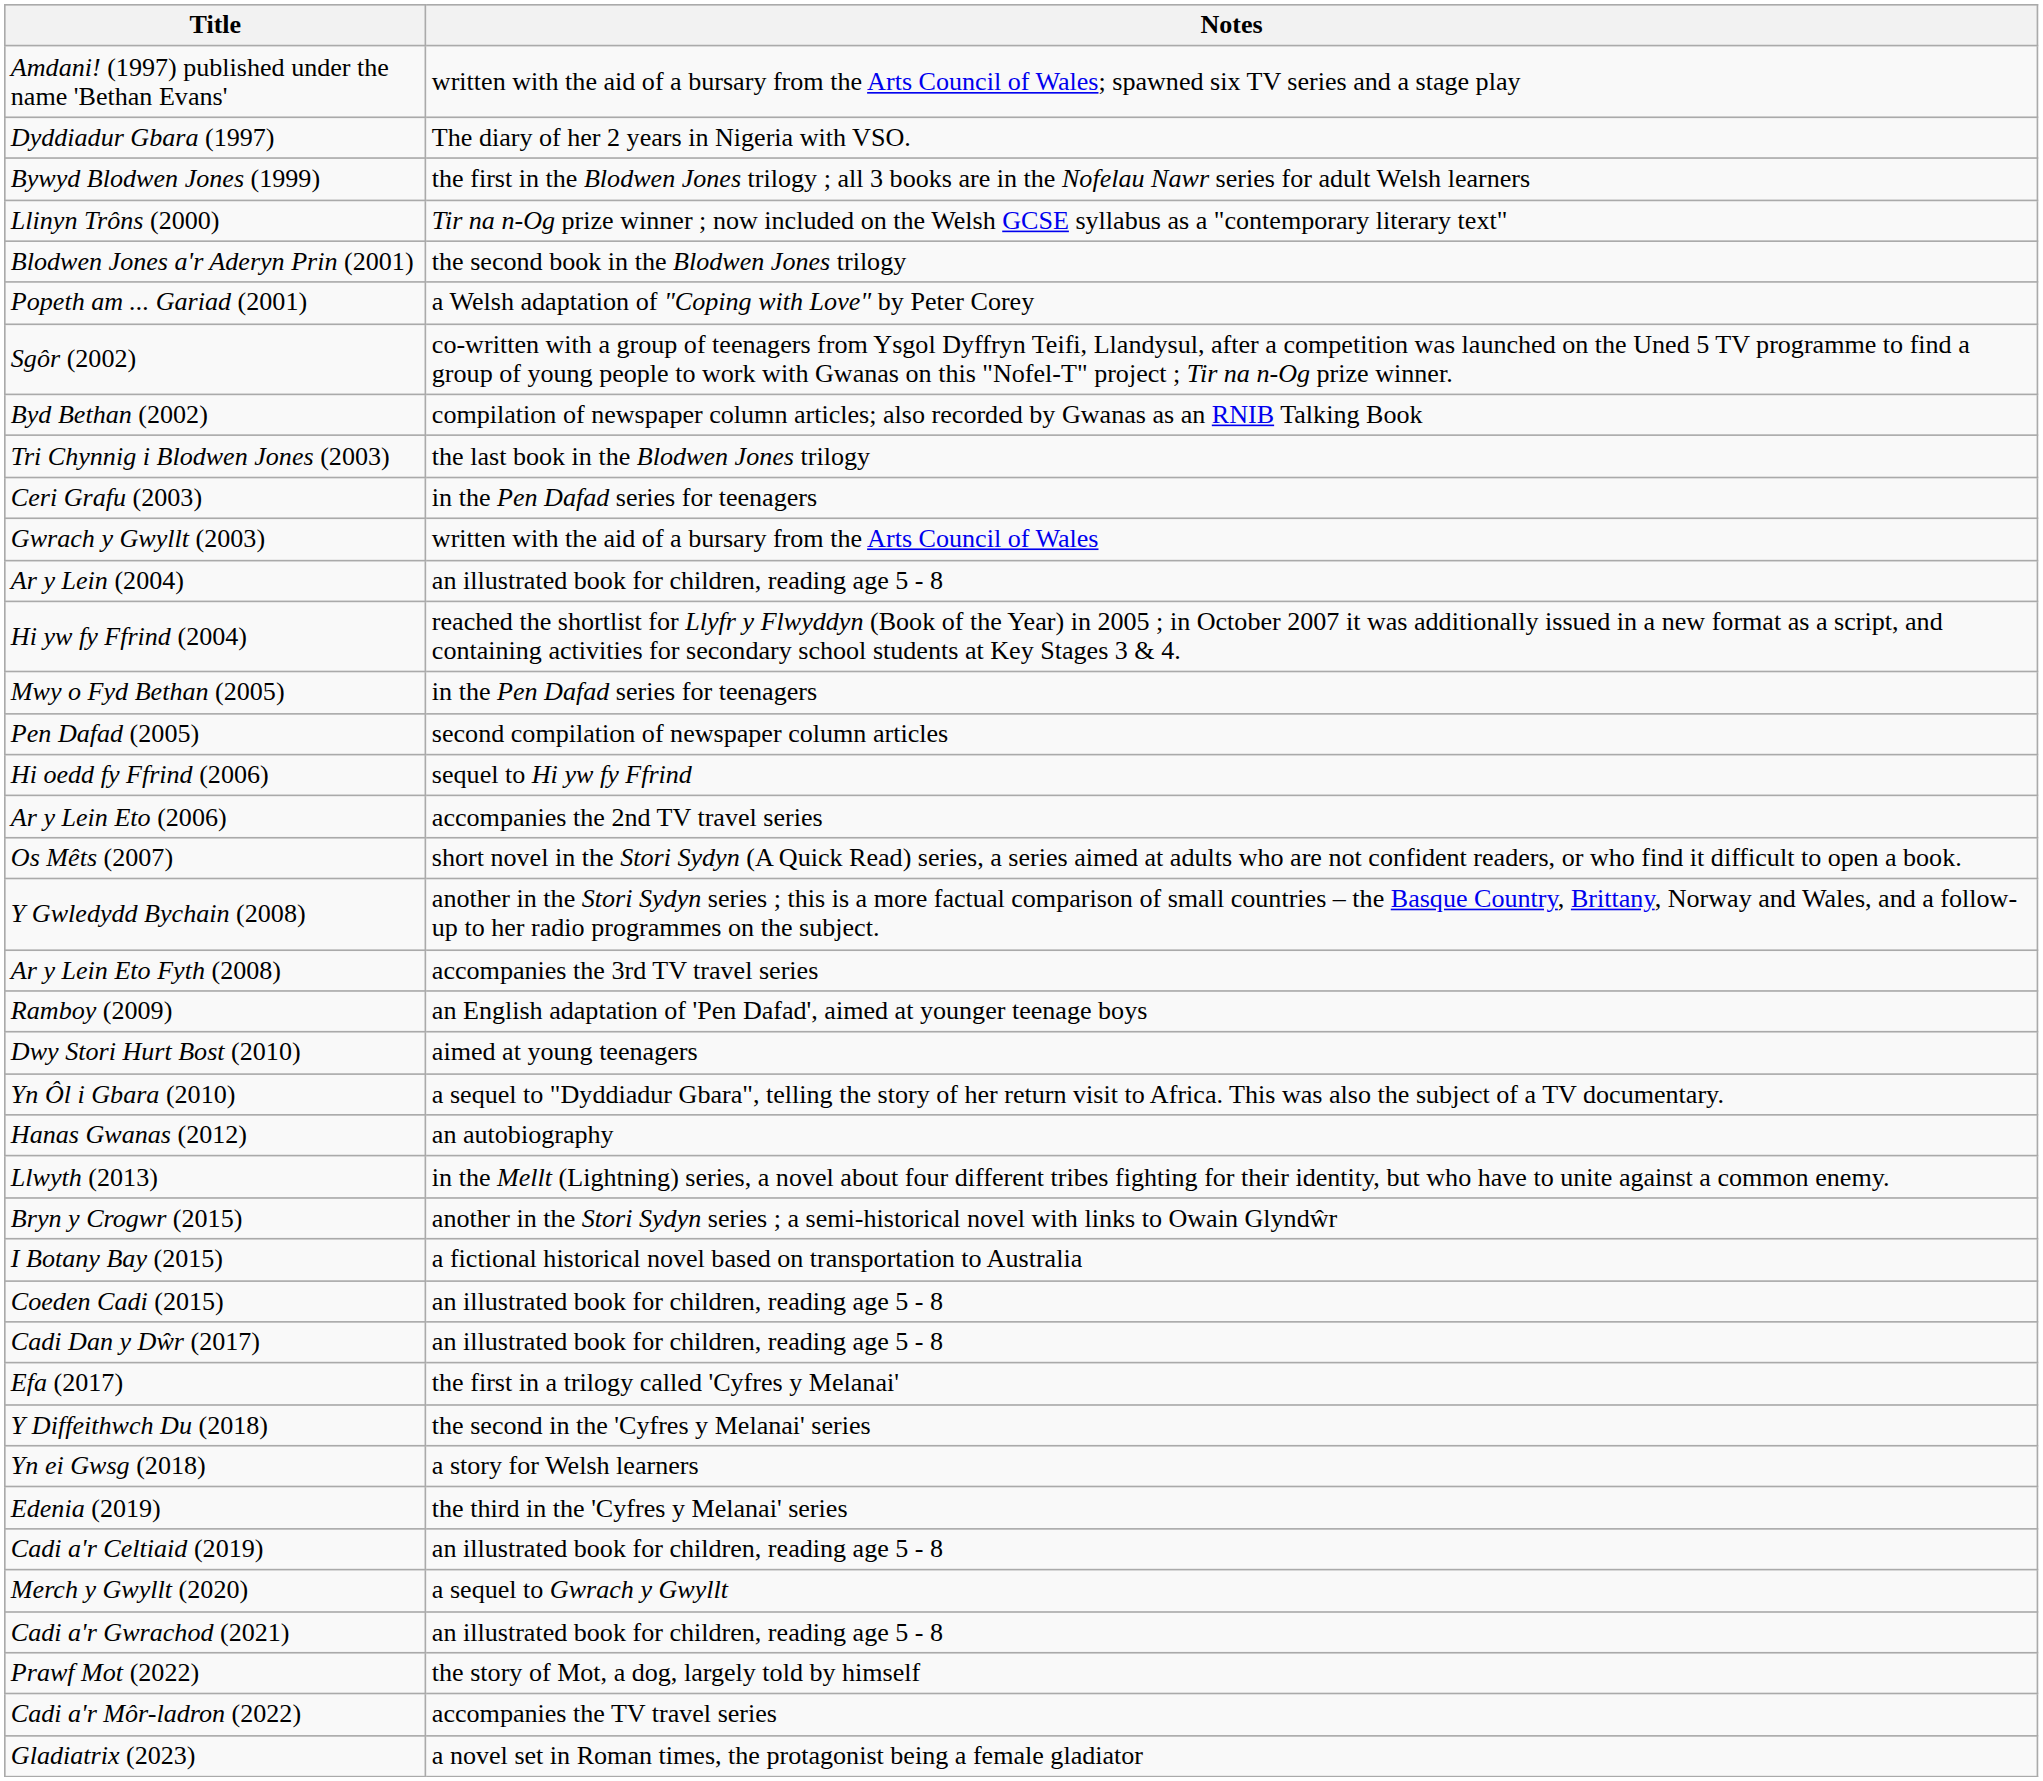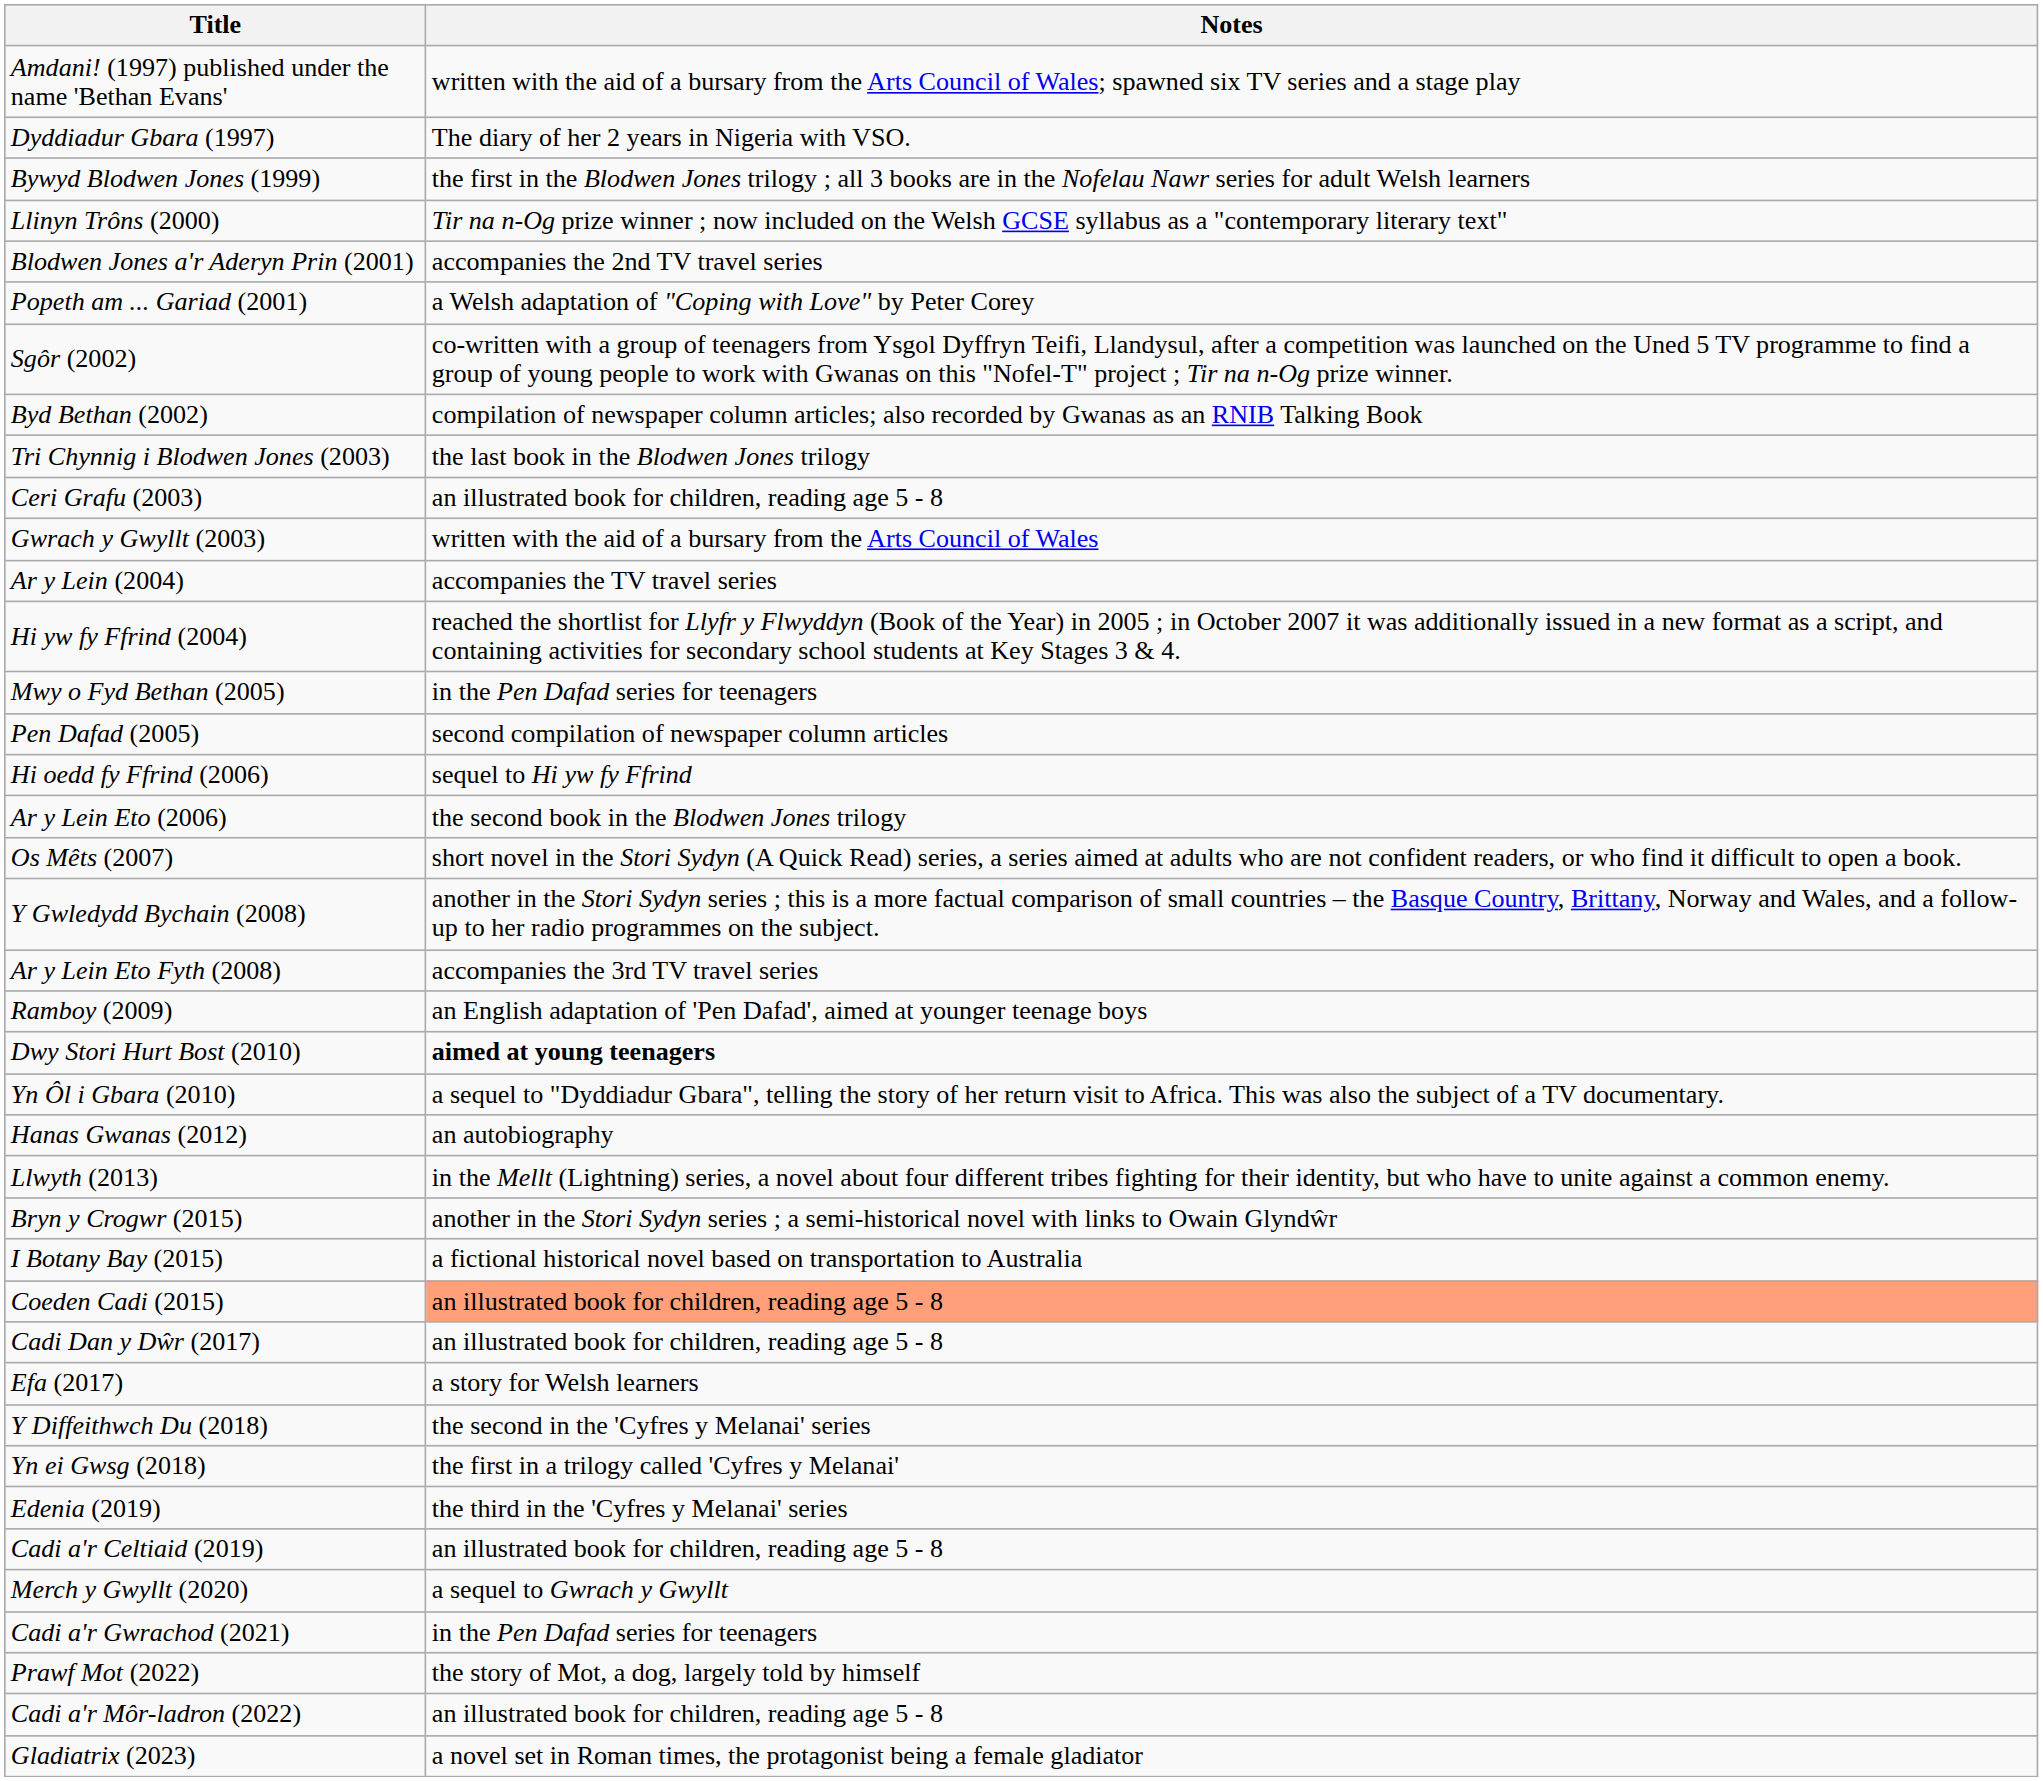 <table class="wikitable">
 <tr>
 <th><strong>Title</strong></th>
 <th><strong>Notes</strong></th>
 </tr>
 <tr>
 <td><em>Amdani!</em> (1997) published under the name 'Bethan Evans'</td>
 <td>written with the aid of a bursary from the <a href='#'>Arts Council of Wales</a>; spawned six TV series and a stage play</td>
 </tr>
 <tr>
 <td><em>Dyddiadur Gbara</em> (1997)</td>
 <td>The diary of her 2 years in Nigeria with VSO.</td>
 </tr>
 <tr>
 <td><em>Bywyd Blodwen Jones</em> (1999)</td>
 <td>the first in the <em>Blodwen Jones</em> trilogy ; all 3 books are in the <em>Nofelau Nawr</em> series for adult Welsh learners</td>
 </tr>
 <tr>
 <td><em>Llinyn Trôns</em> (2000)</td>
 <td><em>Tir na n-Og</em> prize winner ; now included on the Welsh <a href='#'>GCSE</a> syllabus as a "contemporary literary text"</td>
 </tr>
 <tr>
 <td><em>Blodwen Jones a'r Aderyn Prin</em> (2001)</td>
-<td>the second book in the <em>Blodwen Jones</em> trilogy</td>
+<td>accompanies the 2nd TV travel series</td>
 </tr>
 <tr>
 <td><em>Popeth am ... Gariad</em> (2001)</td>
 <td>a Welsh adaptation of <em>"Coping with Love"</em> by Peter Corey</td>
 </tr>
 <tr>
 <td><em>Sgôr</em> (2002)</td>
 <td>co-written with a group of teenagers from Ysgol Dyffryn Teifi, Llandysul, after a competition was launched on the Uned 5 TV programme to find a group of young people to work with Gwanas on this "Nofel-T" project ; <em>Tir na n-Og</em> prize winner.</td>
 </tr>
 <tr>
 <td><em>Byd Bethan</em> (2002)</td>
 <td>compilation of newspaper column articles; also recorded by Gwanas as an <a href='#'>RNIB</a> Talking Book</td>
 </tr>
 <tr>
 <td><em>Tri Chynnig i Blodwen Jones</em> (2003)</td>
 <td>the last book in the <em>Blodwen Jones</em> trilogy</td>
 </tr>
 <tr>
 <td><em>Ceri Grafu</em> (2003)</td>
-<td>in the <em>Pen Dafad</em> series for teenagers</td>
+<td>an illustrated book for children, reading age 5 - 8</td>
 </tr>
 <tr>
 <td><em>Gwrach y Gwyllt</em> (2003)</td>
 <td>written with the aid of a bursary from the <a href='#'>Arts Council of Wales</a></td>
 </tr>
 <tr>
 <td><em>Ar y Lein</em> (2004)</td>
-<td>an illustrated book for children, reading age 5 - 8</td>
+<td>accompanies the TV travel series</td>
 </tr>
 <tr>
 <td><em>Hi yw fy Ffrind</em> (2004)</td>
 <td>reached the shortlist for <em>Llyfr y Flwyddyn</em> (Book of the Year) in 2005 ; in October 2007 it was additionally issued in a new format as a script, and containing activities for secondary school students at Key Stages 3 & 4.</td>
 </tr>
 <tr>
 <td><em>Mwy o Fyd Bethan</em> (2005)</td>
 <td>in the <em>Pen Dafad</em> series for teenagers</td>
 </tr>
 <tr>
 <td><em>Pen Dafad</em> (2005)</td>
 <td>second compilation of newspaper column articles</td>
 </tr>
 <tr>
 <td><em>Hi oedd fy Ffrind</em> (2006)</td>
 <td>sequel to <em>Hi yw fy Ffrind</em></td>
 </tr>
 <tr>
 <td><em>Ar y Lein Eto</em> (2006)</td>
-<td>accompanies the 2nd TV travel series</td>
+<td>the second book in the <em>Blodwen Jones</em> trilogy</td>
 </tr>
 <tr>
 <td><em>Os Mêts</em> (2007)</td>
 <td>short novel in the <em>Stori Sydyn</em> (A Quick Read) series, a series aimed at adults who are not confident readers, or who find it difficult to open a book.</td>
 </tr>
 <tr>
 <td><em>Y Gwledydd Bychain</em> (2008)</td>
 <td>another in the <em>Stori Sydyn</em> series ; this is a more factual comparison of small countries – the <a href='#'>Basque Country</a>, <a href='#'>Brittany</a>, Norway and Wales, and a follow-up to her radio programmes on the subject.</td>
 </tr>
 <tr>
 <td><em>Ar y Lein Eto Fyth</em>  (2008)</td>
 <td>accompanies the 3rd TV travel series</td>
 </tr>
 <tr>
 <td><em>Ramboy</em>  (2009)</td>
 <td>an English adaptation of 'Pen Dafad', aimed at younger teenage boys</td>
 </tr>
 <tr>
 <td><em>Dwy Stori Hurt Bost</em>  (2010)</td>
-<td>aimed at young teenagers</td>
+<td><strong>aimed at young teenagers</strong></td>
 </tr>
 <tr>
 <td><em>Yn Ôl i Gbara</em>  (2010)</td>
 <td>a sequel to "Dyddiadur Gbara", telling the story of her return visit to Africa. This was also the subject of a TV documentary.</td>
 </tr>
 <tr>
 <td><em>Hanas Gwanas</em>  (2012)</td>
 <td>an autobiography</td>
 </tr>
 <tr>
 <td><em>Llwyth</em>  (2013)</td>
 <td>in the <em>Mellt</em> (Lightning) series, a novel about four different tribes fighting for their identity, but who have to unite against a common enemy.</td>
 </tr>
 <tr>
 <td><em>Bryn y Crogwr</em> (2015)</td>
 <td>another in the <em>Stori Sydyn</em> series ; a semi-historical novel with links to Owain Glyndŵr</td>
 </tr>
 <tr>
 <td><em>I Botany Bay</em> (2015)</td>
 <td>a fictional historical novel based on transportation to Australia</td>
 </tr>
 <tr>
 <td><em>Coeden Cadi</em>  (2015)</td>
-<td>an illustrated book for children, reading age 5 - 8</td>
+<td style="background: lightsalmon;">an illustrated book for children, reading age 5 - 8</td>
 </tr>
 <tr>
 <td><em>Cadi Dan y Dŵr</em>  (2017)</td>
 <td>an illustrated book for children, reading age 5 - 8</td>
 </tr>
 <tr>
 <td><em>Efa</em> (2017)</td>
-<td>the first in a trilogy called 'Cyfres y Melanai'</td>
+<td>a story for Welsh learners</td>
 </tr>
 <tr>
 <td><em>Y Diffeithwch Du</em> (2018)</td>
 <td>the second in the 'Cyfres y Melanai' series</td>
 </tr>
 <tr>
 <td><em>Yn ei Gwsg</em> (2018)</td>
-<td>a story for Welsh learners</td>
+<td>the first in a trilogy called 'Cyfres y Melanai'</td>
 </tr>
 <tr>
 <td><em>Edenia</em> (2019)</td>
 <td>the third in the 'Cyfres y Melanai' series</td>
 </tr>
 <tr>
 <td><em>Cadi a'r Celtiaid</em> (2019)</td>
 <td>an illustrated book for children, reading age 5 - 8</td>
 </tr>
 <tr>
 <td><em>Merch y Gwyllt</em> (2020)</td>
 <td>a sequel to <em>Gwrach y Gwyllt</em></td>
 </tr>
 <tr>
 <td><em>Cadi a'r Gwrachod</em> (2021)</td>
-<td>an illustrated book for children, reading age 5 - 8</td>
+<td>in the <em>Pen Dafad</em> series for teenagers</td>
 </tr>
 <tr>
 <td><em>Prawf Mot</em> (2022)</td>
 <td>the story of Mot, a dog, largely told by himself</td>
 </tr>
 <tr>
 <td><em>Cadi a'r Môr-ladron</em> (2022)</td>
-<td>accompanies the TV travel series</td>
+<td>an illustrated book for children, reading age 5 - 8</td>
 </tr>
 <tr>
 <td><em>Gladiatrix</em> (2023)</td>
 <td>a novel set in Roman times, the protagonist being a female gladiator</td>
 </tr>
 </table>
